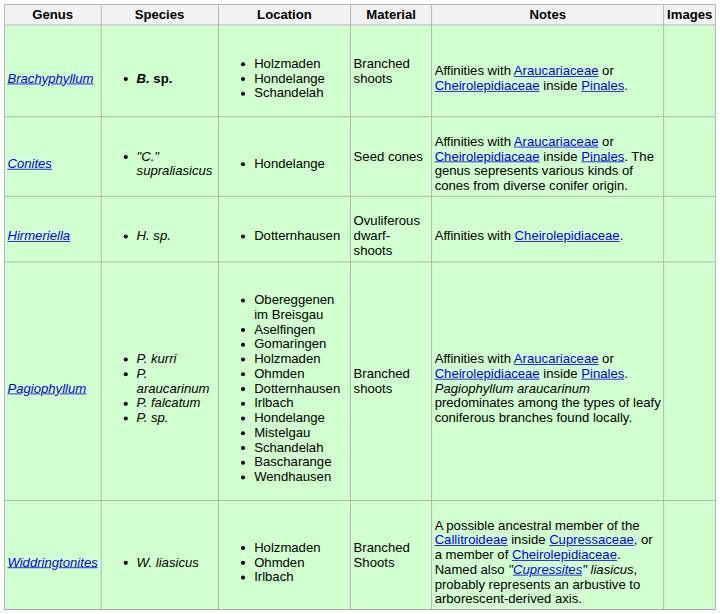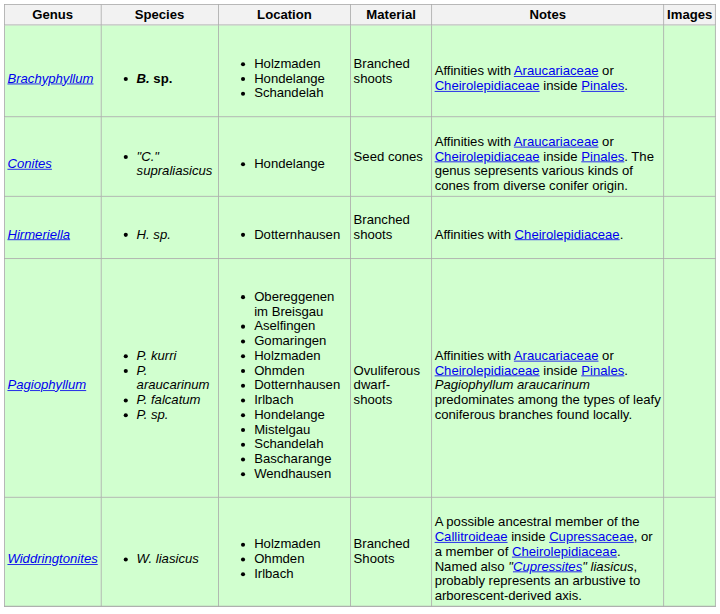 <table class="wikitable sortable">
 <tr>
 <th>Genus</th>
 <th>Species</th>
 <th>Location</th>
 <th>Material</th>
 <th>Notes</th>
 <th>Images</th>
 </tr>
 <tr>
 <td style="background:#D1FFCF;"><br><em><a href='#'>Brachyphyllum</a></em></td>
 <td style="background:#D1FFCF;"><strong><br><ul><li><em>B.</em> sp.</li></ul></strong></td>
 <td style="background:#D1FFCF;"><br><ul><li>Holzmaden</li><li>Hondelange</li><li>Schandelah</li></ul></td>
 <td style="background:#D1FFCF;">Branched shoots</td>
 <td style="background:#D1FFCF;"><br>Affinities with <a href='#'>Araucariaceae</a> or <a href='#'>Cheirolepidiaceae</a> inside <a href='#'>Pinales</a>.</td>
 <td style="background:#D1FFCF;"></td>
 </tr>
 <tr>
 <td style="background:#D1FFCF;"><br><em><a href='#'>Conites</a></em></td>
 <td style="background:#D1FFCF;"><br><ul><li><em>"C." supraliasicus</em></li></ul></td>
 <td style="background:#D1FFCF;"><br><ul><li>Hondelange</li></ul></td>
 <td style="background:#D1FFCF;">Seed cones</td>
 <td style="background:#D1FFCF;"><br>Affinities with <a href='#'>Araucariaceae</a> or <a href='#'>Cheirolepidiaceae</a> inside <a href='#'>Pinales</a>. The genus sepresents various kinds of cones from diverse conifer origin.</td>
 <td style="background:#D1FFCF;"></td>
 </tr>
 <tr>
 <td style="background:#D1FFCF;"><br><em><a href='#'>Hirmeriella</a></em></td>
 <td style="background:#D1FFCF;"><br><ul><li><em>H. sp.</em></li></ul></td>
 <td style="background:#D1FFCF;"><br><ul><li>Dotternhausen</li></ul></td>
-<td style="background:#D1FFCF;"><br>Ovuliferous dwarf-shoots</td>
+<td style="background:#D1FFCF;">Branched shoots</td>
 <td style="background:#D1FFCF;"><br>Affinities with <a href='#'>Cheirolepidiaceae</a>.</td>
 <td style="background:#D1FFCF;"></td>
 </tr>
 <tr>
 <td style="background:#D1FFCF;"><br><em><a href='#'>Pagiophyllum</a></em></td>
 <td style="background:#D1FFCF;"><br><ul><li><em>P. kurri</em></li><li><em>P. araucarinum</em></li><li><em>P. falcatum</em></li><li><em>P. sp.</em></li></ul></td>
 <td style="background:#D1FFCF;"><br><ul><li>Obereggenen im Breisgau</li><li>Aselfingen</li><li>Gomaringen</li><li>Holzmaden</li><li>Ohmden</li><li>Dotternhausen</li><li>Irlbach</li><li>Hondelange</li><li>Mistelgau</li><li>Schandelah</li><li>Bascharange</li><li>Wendhausen</li></ul></td>
-<td style="background:#D1FFCF;">Branched shoots</td>
+<td style="background:#D1FFCF;"><br>Ovuliferous dwarf-shoots</td>
 <td style="background:#D1FFCF;"><br>Affinities with <a href='#'>Araucariaceae</a> or <a href='#'>Cheirolepidiaceae</a> inside <a href='#'>Pinales</a>. <em>Pagiophyllum araucarinum</em> predominates among the types of leafy coniferous branches found locally.</td>
 <td style="background:#D1FFCF;"><br></td>
 </tr>
 <tr>
 <td style="background:#D1FFCF;"><br><em><a href='#'>Widdringtonites</a></em></td>
 <td style="background:#D1FFCF;"><br><ul><li><em>W. liasicus</em></li></ul></td>
 <td style="background:#D1FFCF;"><br><ul><li>Holzmaden</li><li>Ohmden</li><li>Irlbach</li></ul></td>
 <td style="background:#D1FFCF;">Branched Shoots</td>
 <td style="background:#D1FFCF;"><br>A possible ancestral member of the <a href='#'>Callitroideae</a> inside <a href='#'>Cupressaceae</a>, or a member of <a href='#'>Cheirolepidiaceae</a>. Named also <em>"<a href='#'>Cupressites</a>" liasicus</em>, probably represents an arbustive to arborescent-derived axis.</td>
 <td style="background:#D1FFCF;"><br></td>
 </tr>
 <tr>
 </tr>
 </table>
